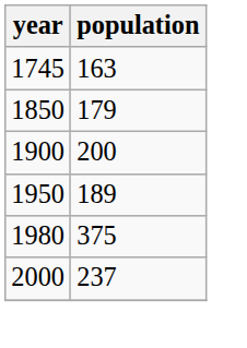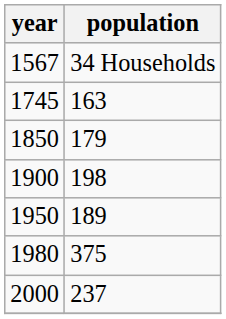 <table class="wikitable">
 <tr>
 <th>year</th>
 <th>population</th>
+</tr>
+<tr>
+<td>1567</td>
+<td>34 Households</td>
 </tr>
 <tr>
 <td>1745</td>
 <td>163</td>
 </tr>
 <tr>
 <td>1850</td>
 <td>179</td>
 </tr>
 <tr>
 <td>1900</td>
-<td>200</td>
+<td>198</td>
 </tr>
 <tr>
 <td>1950</td>
 <td>189</td>
 </tr>
 <tr>
 <td>1980</td>
 <td>375</td>
 </tr>
 <tr>
 <td>2000</td>
 <td>237</td>
 </tr>
 <tr>
 </tr>
 </table>
